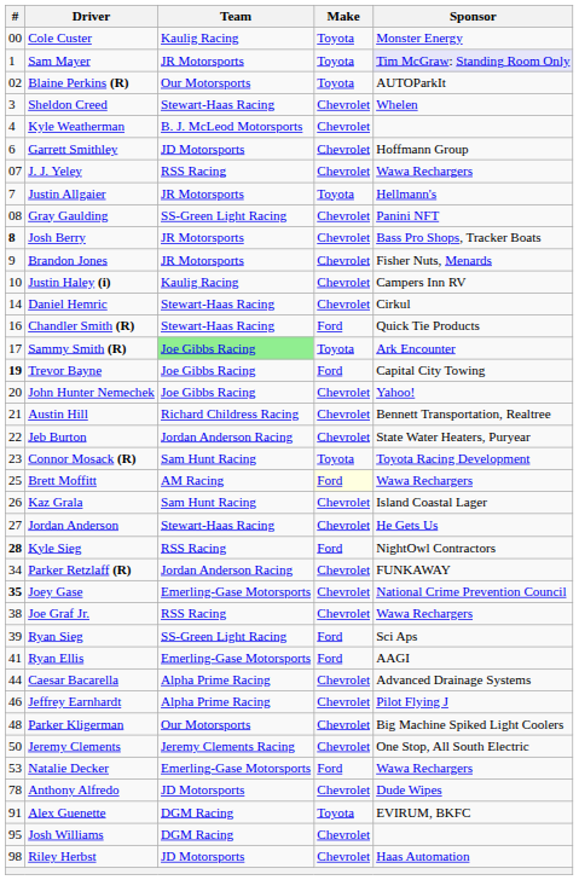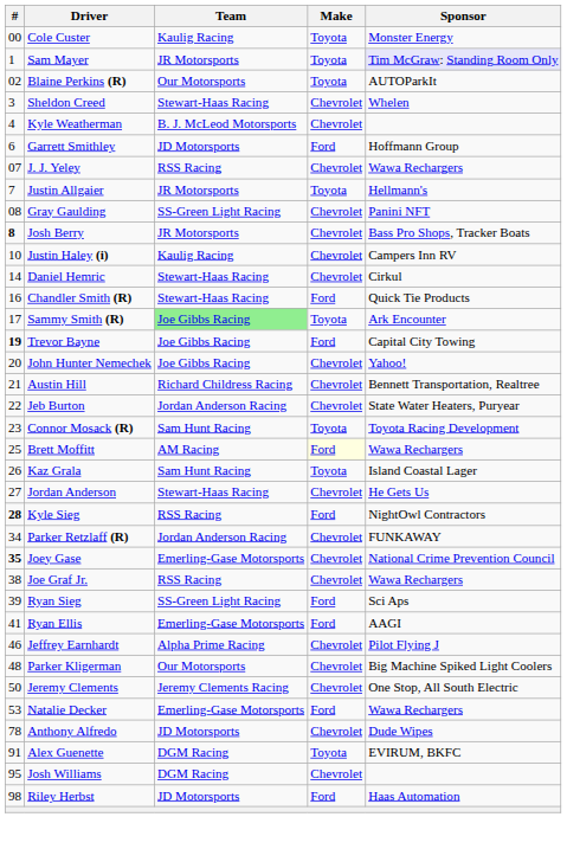 <table class="wikitable" style="font-size: 95%;">
 <tr>
 <th>#</th>
 <th>Driver</th>
 <th>Team</th>
 <th>Make</th>
 <th>Sponsor</th>
 </tr>
 <tr>
 <td>00</td>
 <td><a href='#'>Cole Custer</a></td>
 <td><a href='#'>Kaulig Racing</a></td>
 <td><a href='#'>Toyota</a></td>
 <td><a href='#'>Monster Energy</a></td>
 </tr>
 <tr>
 <td>1</td>
 <td><a href='#'>Sam Mayer</a></td>
 <td><a href='#'>JR Motorsports</a></td>
 <td><a href='#'>Toyota</a></td>
 <td style="background: lavender;"><a href='#'>Tim McGraw</a>: <a href='#'>Standing Room Only</a></td>
 </tr>
 <tr>
 <td>02</td>
 <td><a href='#'>Blaine Perkins</a> <strong>(R)</strong></td>
 <td><a href='#'>Our Motorsports</a></td>
 <td><a href='#'>Toyota</a></td>
 <td>AUTOParkIt</td>
 </tr>
 <tr>
 <td>3</td>
 <td><a href='#'>Sheldon Creed</a></td>
 <td><a href='#'>Stewart-Haas Racing</a></td>
 <td><a href='#'>Chevrolet</a></td>
 <td><a href='#'>Whelen</a></td>
 </tr>
 <tr>
 <td>4</td>
 <td><a href='#'>Kyle Weatherman</a></td>
 <td><a href='#'>B. J. McLeod Motorsports</a></td>
 <td><a href='#'>Chevrolet</a></td>
 <td></td>
 </tr>
 <tr>
 <td>6</td>
 <td><a href='#'>Garrett Smithley</a></td>
 <td><a href='#'>JD Motorsports</a></td>
-<td><a href='#'>Chevrolet</a></td>
+<td><a href='#'>Ford</a></td>
 <td>Hoffmann Group</td>
 </tr>
 <tr>
 <td>07</td>
 <td><a href='#'>J. J. Yeley</a></td>
 <td><a href='#'>RSS Racing</a></td>
 <td><a href='#'>Chevrolet</a></td>
 <td><a href='#'>Wawa Rechargers</a></td>
 </tr>
 <tr>
 <td>7</td>
 <td><a href='#'>Justin Allgaier</a></td>
 <td><a href='#'>JR Motorsports</a></td>
 <td><a href='#'>Toyota</a></td>
 <td><a href='#'>Hellmann's</a></td>
 </tr>
 <tr>
 <td>08</td>
 <td><a href='#'>Gray Gaulding</a></td>
 <td><a href='#'>SS-Green Light Racing</a></td>
 <td><a href='#'>Chevrolet</a></td>
 <td><a href='#'>Panini NFT</a></td>
 </tr>
 <tr>
 <td><strong>8</strong></td>
 <td><a href='#'>Josh Berry</a></td>
 <td><a href='#'>JR Motorsports</a></td>
 <td><a href='#'>Chevrolet</a></td>
 <td><a href='#'>Bass Pro Shops</a>, Tracker Boats</td>
-</tr>
-<tr>
-<td>9</td>
-<td><a href='#'>Brandon Jones</a></td>
-<td><a href='#'>JR Motorsports</a></td>
-<td><a href='#'>Chevrolet</a></td>
-<td>Fisher Nuts, <a href='#'>Menards</a></td>
 </tr>
 <tr>
 <td>10</td>
 <td><a href='#'>Justin Haley</a> <strong>(i)</strong></td>
 <td><a href='#'>Kaulig Racing</a></td>
 <td><a href='#'>Chevrolet</a></td>
 <td>Campers Inn RV</td>
 </tr>
 <tr>
 <td>14</td>
 <td nowrap=""><a href='#'>Daniel Hemric</a></td>
 <td><a href='#'>Stewart-Haas Racing</a></td>
 <td><a href='#'>Chevrolet</a></td>
 <td>Cirkul</td>
 </tr>
 <tr>
 <td>16</td>
 <td><a href='#'>Chandler Smith</a> <strong>(R)</strong></td>
 <td><a href='#'>Stewart-Haas Racing</a></td>
 <td><a href='#'>Ford</a></td>
 <td>Quick Tie Products</td>
 </tr>
 <tr>
 <td>17</td>
 <td><a href='#'>Sammy Smith</a> <strong>(R)</strong></td>
 <td style="background: lightgreen;"><a href='#'>Joe Gibbs Racing</a></td>
 <td><a href='#'>Toyota</a></td>
 <td><a href='#'>Ark Encounter</a></td>
 </tr>
 <tr>
 <td><strong>19</strong></td>
 <td><a href='#'>Trevor Bayne</a></td>
 <td><a href='#'>Joe Gibbs Racing</a></td>
 <td><a href='#'>Ford</a></td>
 <td>Capital City Towing</td>
 </tr>
 <tr>
 <td>20</td>
 <td><a href='#'>John Hunter Nemechek</a></td>
 <td><a href='#'>Joe Gibbs Racing</a></td>
 <td><a href='#'>Chevrolet</a></td>
 <td><a href='#'>Yahoo!</a></td>
 </tr>
 <tr>
 <td>21</td>
 <td><a href='#'>Austin Hill</a></td>
 <td><a href='#'>Richard Childress Racing</a></td>
 <td><a href='#'>Chevrolet</a></td>
 <td>Bennett Transportation, Realtree</td>
 </tr>
 <tr>
 <td>22</td>
 <td><a href='#'>Jeb Burton</a></td>
 <td><a href='#'>Jordan Anderson Racing</a></td>
 <td><a href='#'>Chevrolet</a></td>
 <td>State Water Heaters, Puryear</td>
 </tr>
 <tr>
 <td>23</td>
 <td><a href='#'>Connor Mosack</a> <strong>(R)</strong></td>
 <td><a href='#'>Sam Hunt Racing</a></td>
 <td><a href='#'>Toyota</a></td>
 <td><a href='#'>Toyota Racing Development</a></td>
 </tr>
 <tr>
 <td>25</td>
 <td><a href='#'>Brett Moffitt</a></td>
 <td nowrap=""><a href='#'>AM Racing</a></td>
 <td style="background: lightyellow;"><a href='#'>Ford</a></td>
 <td><a href='#'>Wawa Rechargers</a></td>
 </tr>
 <tr>
 <td>26</td>
 <td><a href='#'>Kaz Grala</a></td>
 <td nowrap=""><a href='#'>Sam Hunt Racing</a></td>
-<td><a href='#'>Chevrolet</a></td>
+<td><a href='#'>Toyota</a></td>
 <td>Island Coastal Lager</td>
 </tr>
 <tr>
 <td>27</td>
 <td><a href='#'>Jordan Anderson</a></td>
 <td><a href='#'>Stewart-Haas Racing</a></td>
 <td><a href='#'>Chevrolet</a></td>
 <td><a href='#'>He Gets Us</a></td>
 </tr>
 <tr>
 <td><strong>28</strong></td>
 <td><a href='#'>Kyle Sieg</a></td>
 <td><a href='#'>RSS Racing</a></td>
 <td><a href='#'>Ford</a></td>
 <td>NightOwl Contractors</td>
 </tr>
 <tr>
 <td>34</td>
 <td><a href='#'>Parker Retzlaff</a> <strong>(R)</strong></td>
 <td><a href='#'>Jordan Anderson Racing</a></td>
 <td><a href='#'>Chevrolet</a></td>
 <td>FUNKAWAY</td>
 </tr>
 <tr>
 <td><strong>35</strong></td>
 <td><a href='#'>Joey Gase</a></td>
 <td><a href='#'>Emerling-Gase Motorsports</a></td>
 <td><a href='#'>Chevrolet</a></td>
 <td><a href='#'>National Crime Prevention Council</a></td>
 </tr>
 <tr>
 <td>38</td>
 <td><a href='#'>Joe Graf Jr.</a></td>
 <td><a href='#'>RSS Racing</a></td>
 <td><a href='#'>Chevrolet</a></td>
 <td><a href='#'>Wawa Rechargers</a></td>
 </tr>
 <tr>
 <td>39</td>
 <td><a href='#'>Ryan Sieg</a></td>
 <td><a href='#'>SS-Green Light Racing</a></td>
 <td><a href='#'>Ford</a></td>
 <td>Sci Aps</td>
 </tr>
 <tr>
 <td>41</td>
 <td><a href='#'>Ryan Ellis</a></td>
 <td><a href='#'>Emerling-Gase Motorsports</a></td>
 <td><a href='#'>Ford</a></td>
 <td>AAGI</td>
-</tr>
-<tr>
-<td>44</td>
-<td><a href='#'>Caesar Bacarella</a></td>
-<td><a href='#'>Alpha Prime Racing</a></td>
-<td><a href='#'>Chevrolet</a></td>
-<td>Advanced Drainage Systems</td>
 </tr>
 <tr>
 <td>46</td>
 <td><a href='#'>Jeffrey Earnhardt</a></td>
 <td><a href='#'>Alpha Prime Racing</a></td>
 <td><a href='#'>Chevrolet</a></td>
 <td><a href='#'>Pilot Flying J</a></td>
 </tr>
 <tr>
 <td>48</td>
 <td><a href='#'>Parker Kligerman</a></td>
 <td><a href='#'>Our Motorsports</a></td>
 <td><a href='#'>Chevrolet</a></td>
 <td>Big Machine Spiked Light Coolers</td>
 </tr>
 <tr>
 <td>50</td>
 <td><a href='#'>Jeremy Clements</a></td>
 <td><a href='#'>Jeremy Clements Racing</a></td>
 <td><a href='#'>Chevrolet</a></td>
 <td>One Stop, All South Electric</td>
 </tr>
 <tr>
 <td>53</td>
 <td><a href='#'>Natalie Decker</a></td>
 <td><a href='#'>Emerling-Gase Motorsports</a></td>
 <td><a href='#'>Ford</a></td>
 <td><a href='#'>Wawa Rechargers</a></td>
 </tr>
 <tr>
 <td>78</td>
 <td><a href='#'>Anthony Alfredo</a></td>
 <td><a href='#'>JD Motorsports</a></td>
 <td><a href='#'>Chevrolet</a></td>
 <td><a href='#'>Dude Wipes</a></td>
 </tr>
 <tr>
 <td>91</td>
 <td><a href='#'>Alex Guenette</a></td>
 <td><a href='#'>DGM Racing</a></td>
 <td><a href='#'>Toyota</a></td>
 <td>EVIRUM, BKFC</td>
 </tr>
 <tr>
 <td>95</td>
 <td><a href='#'>Josh Williams</a></td>
 <td><a href='#'>DGM Racing</a></td>
 <td><a href='#'>Chevrolet</a></td>
 <td></td>
 </tr>
 <tr>
 <td>98</td>
 <td><a href='#'>Riley Herbst</a></td>
 <td><a href='#'>JD Motorsports</a></td>
-<td><a href='#'>Chevrolet</a></td>
+<td><a href='#'>Ford</a></td>
 <td><a href='#'>Haas Automation</a></td>
 </tr>
 <tr>
 <th colspan="5"></th>
 </tr>
 </table>
